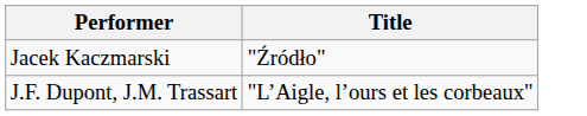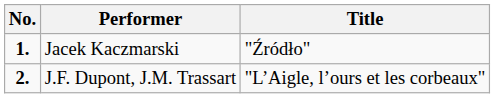 <table class="wikitable">
 <tr>
+<th>No.</th>
 <th>Performer</th>
 <th>Title</th>
 </tr>
 <tr>
+<td style="text-align:center"><strong>1.</strong></td>
 <td>Jacek Kaczmarski</td>
 <td>"Źródło"</td>
 </tr>
 <tr>
+<td style="text-align:center"><strong>2.</strong></td>
 <td>J.F. Dupont, J.M. Trassart</td>
 <td>"L’Aigle, l’ours et les corbeaux"</td>
 </tr>
 </table>
